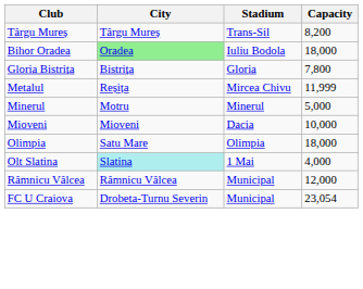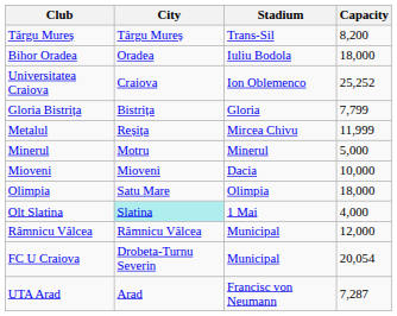 <table class="wikitable sortable" width="55%">
 <tr>
 <th>Club</th>
 <th>City</th>
 <th>Stadium</th>
 <th>Capacity</th>
 </tr>
 <tr>
 <td><a href='#'>Târgu Mureș</a></td>
 <td><a href='#'>Târgu Mureș</a></td>
 <td><a href='#'>Trans-Sil</a></td>
 <td>8,200</td>
 </tr>
 <tr>
 <td><a href='#'>Bihor Oradea</a></td>
-<td style="background: lightgreen;"><a href='#'>Oradea</a></td>
+<td><a href='#'>Oradea</a></td>
 <td><a href='#'>Iuliu Bodola</a></td>
 <td>18,000</td>
+</tr>
+<tr>
+<td><a href='#'>Universitatea Craiova</a></td>
+<td><a href='#'>Craiova</a></td>
+<td><a href='#'>Ion Oblemenco</a></td>
+<td>25,252</td>
 </tr>
 <tr>
 <td><a href='#'>Gloria Bistrița</a></td>
 <td><a href='#'>Bistrița</a></td>
 <td><a href='#'>Gloria</a></td>
-<td>7,800</td>
+<td>7,799</td>
 </tr>
 <tr>
 <td><a href='#'>Metalul</a></td>
 <td><a href='#'>Reșița</a></td>
 <td><a href='#'>Mircea Chivu</a></td>
 <td>11,999</td>
 </tr>
 <tr>
 <td><a href='#'>Minerul</a></td>
 <td><a href='#'>Motru</a></td>
 <td><a href='#'>Minerul</a></td>
 <td>5,000</td>
 </tr>
 <tr>
 <td><a href='#'>Mioveni</a></td>
 <td><a href='#'>Mioveni</a></td>
 <td><a href='#'>Dacia</a></td>
 <td>10,000</td>
 </tr>
 <tr>
 <td><a href='#'>Olimpia</a></td>
 <td><a href='#'>Satu Mare</a></td>
 <td><a href='#'>Olimpia</a></td>
 <td>18,000</td>
 </tr>
 <tr>
 <td><a href='#'>Olt Slatina</a></td>
 <td style="background: paleturquoise;"><a href='#'>Slatina</a></td>
 <td><a href='#'>1 Mai</a></td>
 <td>4,000</td>
 </tr>
 <tr>
 <td><a href='#'>Râmnicu Vâlcea</a></td>
 <td><a href='#'>Râmnicu Vâlcea</a></td>
 <td><a href='#'>Municipal</a></td>
 <td>12,000</td>
 </tr>
 <tr>
 <td><a href='#'>FC U Craiova</a></td>
 <td><a href='#'>Drobeta-Turnu Severin</a></td>
 <td><a href='#'>Municipal</a></td>
-<td>23,054</td>
+<td>20,054</td>
+</tr>
+<tr>
+<td><a href='#'>UTA Arad</a></td>
+<td><a href='#'>Arad</a></td>
+<td><a href='#'>Francisc von Neumann</a></td>
+<td>7,287</td>
 </tr>
 </table>
